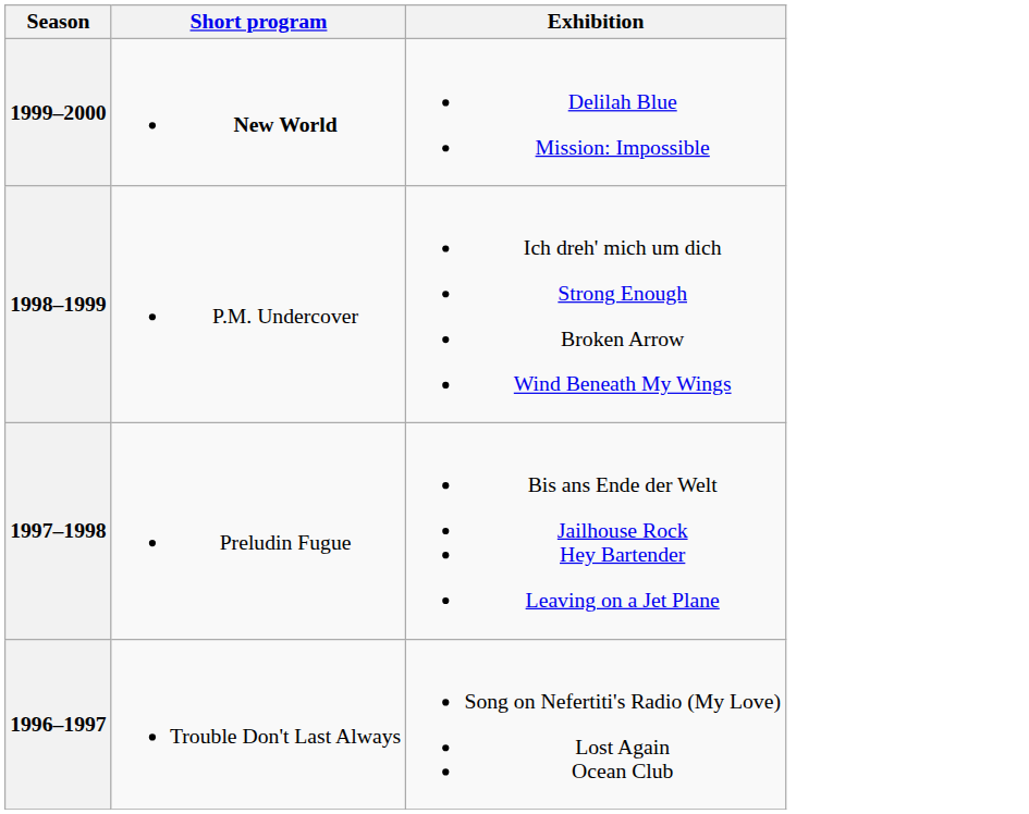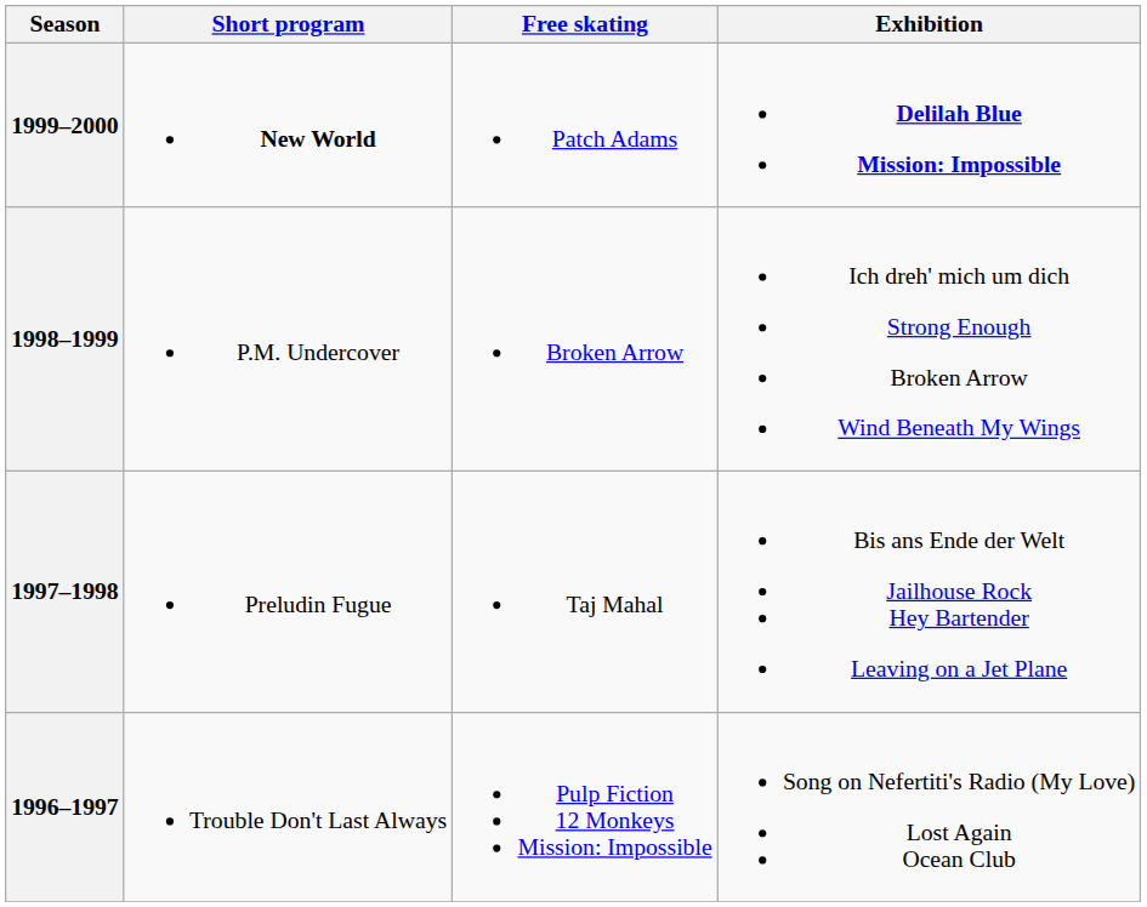 <table class=wikitable style=text-align:center>
 <tr>
 <th>Season</th>
 <th><a href='#'>Short program</a></th>
+<th><a href='#'>Free skating</a></th>
 <th>Exhibition</th>
 </tr>
 <tr>
 <th>1999–2000 <br> </th>
 <td><strong><br><ul><li>New World <br></li></ul></strong></td>
-<td><br><ul><li><a href='#'>Delilah Blue</a> <br></li></ul><ul><li><a href='#'>Mission: Impossible</a></li></ul></td>
+<td><br><ul><li><a href='#'>Patch Adams</a> <br></li></ul></td>
+<td><strong><br><ul><li><a href='#'>Delilah Blue</a> <br></li></ul><ul><li><a href='#'>Mission: Impossible</a></li></ul></strong></td>
 </tr>
 <tr>
 <th>1998–1999 <br> </th>
 <td><br><ul><li>P.M. Undercover <br></li></ul></td>
+<td><br><ul><li><a href='#'>Broken Arrow</a> <br></li></ul></td>
 <td><br><ul><li>Ich dreh' mich um dich <br></li></ul><ul><li><a href='#'>Strong Enough</a> <br></li></ul><ul><li>Broken Arrow <br></li></ul><ul><li><a href='#'>Wind Beneath My Wings</a> <br></li></ul></td>
 </tr>
 <tr>
 <th>1997–1998 <br> </th>
 <td><br><ul><li>Preludin Fugue <br></li></ul></td>
+<td><br><ul><li>Taj Mahal <br></li></ul></td>
 <td><br><ul><li>Bis ans Ende der Welt <br></li></ul><ul><li><a href='#'>Jailhouse Rock</a></li><li><a href='#'>Hey Bartender</a> <br></li></ul><ul><li><a href='#'>Leaving on a Jet Plane</a> <br></li></ul></td>
 </tr>
 <tr>
 <th>1996–1997 <br> </th>
 <td><br><ul><li>Trouble Don't Last Always <br></li></ul></td>
+<td><br><ul><li><a href='#'>Pulp Fiction</a></li><li><a href='#'>12 Monkeys</a></li><li><a href='#'>Mission: Impossible</a></li></ul></td>
 <td><br><ul><li>Song on Nefertiti's Radio (My Love) <br></li></ul><ul><li>Lost Again <br></li><li>Ocean Club <br></li></ul></td>
 </tr>
 </table>
